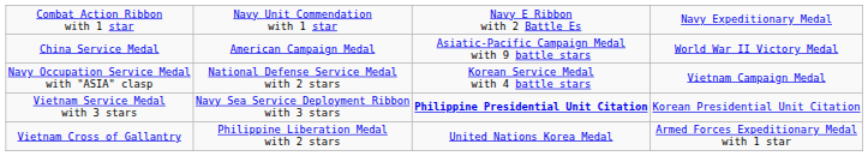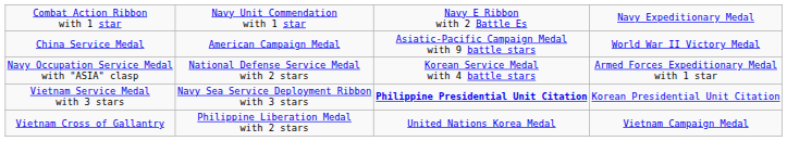 <table class="wikitable" style="margin:1em auto; text-align:center;">
 <tr>
 <td><a href='#'>Combat Action Ribbon</a> <br>with 1 <a href='#'>star</a></td>
 <td><a href='#'>Navy Unit Commendation</a><br>with 1 <a href='#'>star</a></td>
 <td><a href='#'>Navy E Ribbon</a> <br>with 2 <a href='#'>Battle Es</a></td>
 <td><a href='#'>Navy Expeditionary Medal</a></td>
 </tr>
 <tr>
 <td><a href='#'>China Service Medal</a></td>
 <td><a href='#'>American Campaign Medal</a></td>
 <td><a href='#'>Asiatic-Pacific Campaign Medal</a> <br>with 9 <a href='#'>battle stars</a></td>
 <td><a href='#'>World War II Victory Medal</a></td>
 </tr>
 <tr>
 <td><a href='#'>Navy Occupation Service Medal</a> <br>with "ASIA" clasp</td>
 <td><a href='#'>National Defense Service Medal</a> <br>with 2 stars</td>
 <td><a href='#'>Korean Service Medal</a> <br>with 4 <a href='#'>battle stars</a></td>
-<td><a href='#'>Vietnam Campaign Medal</a></td>
+<td><a href='#'>Armed Forces Expeditionary Medal</a><br>with 1 star</td>
 </tr>
 <tr>
 <td><a href='#'>Vietnam Service Medal</a><br> with 3 stars</td>
 <td><a href='#'>Navy Sea Service Deployment Ribbon</a> <br>with 3 stars</td>
 <td><strong><a href='#'>Philippine Presidential Unit Citation</a></strong></td>
 <td><a href='#'>Korean Presidential Unit Citation</a></td>
 </tr>
 <tr>
 <td><a href='#'>Vietnam Cross of Gallantry</a></td>
 <td><a href='#'>Philippine Liberation Medal</a> <br>with 2 stars</td>
 <td><a href='#'>United Nations Korea Medal</a></td>
-<td><a href='#'>Armed Forces Expeditionary Medal</a><br>with 1 star</td>
+<td><a href='#'>Vietnam Campaign Medal</a></td>
 </tr>
 </table>
